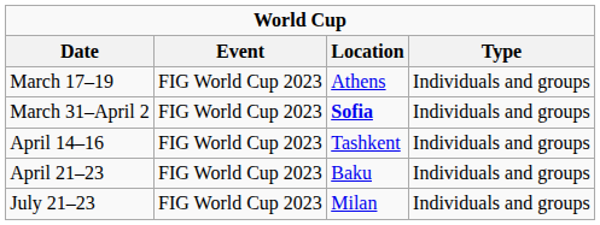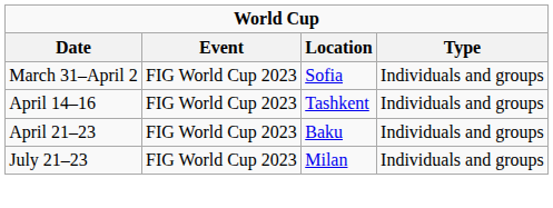 <table class="wikitable">
 <tr>
 <td colspan="4" style="text-align:center;"><strong>World Cup</strong></td>
 </tr>
 <tr>
 <th>Date</th>
 <th>Event</th>
 <th>Location</th>
 <th>Type</th>
 </tr>
 <tr>
-<td>March 17–19</td>
-<td>FIG World Cup 2023</td>
-<td>  <a href='#'>Athens</a></td>
-<td>Individuals and groups</td>
-</tr>
-<tr>
 <td>March 31–April 2</td>
 <td>FIG World Cup 2023</td>
-<td><strong>  <a href='#'>Sofia</a></strong></td>
+<td>  <a href='#'>Sofia</a></td>
 <td>Individuals and groups</td>
 </tr>
 <tr>
 <td>April 14–16</td>
 <td>FIG World Cup 2023</td>
 <td>  <a href='#'>Tashkent</a></td>
 <td>Individuals and groups</td>
 </tr>
 <tr>
 <td>April 21–23</td>
 <td>FIG World Cup 2023</td>
 <td>  <a href='#'>Baku</a></td>
 <td>Individuals and groups</td>
 </tr>
 <tr>
 <td>July 21–23</td>
 <td>FIG World Cup 2023</td>
 <td>  <a href='#'>Milan</a></td>
 <td>Individuals and groups</td>
 </tr>
 <tr>
 </tr>
 </table>
